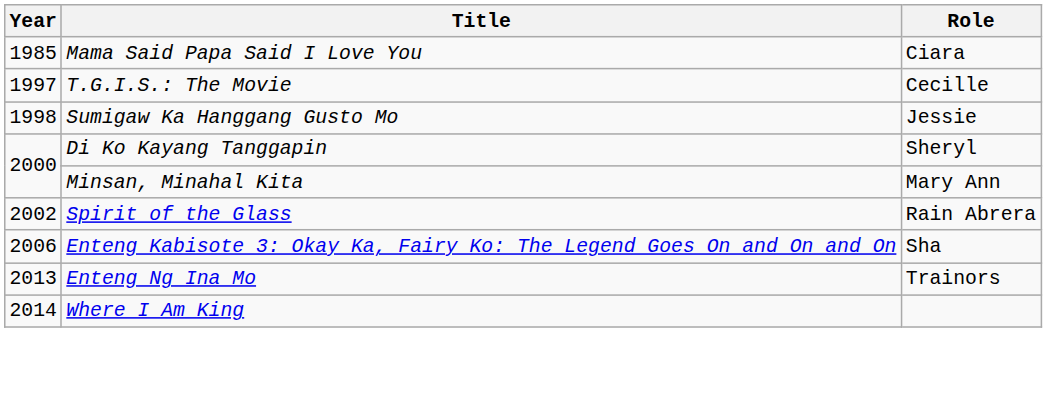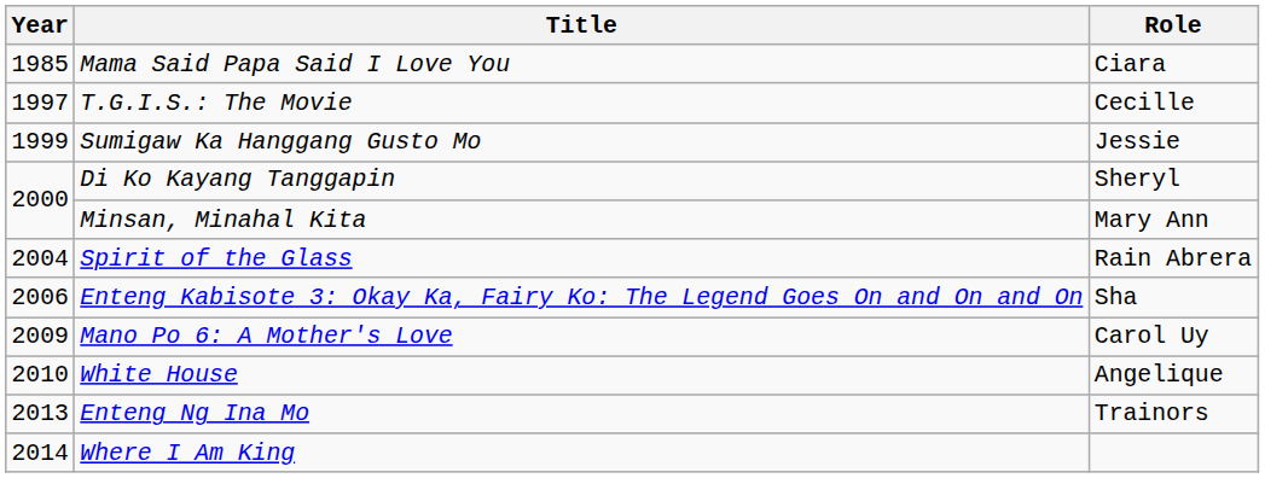 <table class="wikitable">
 <tr>
 <th>Year</th>
 <th>Title</th>
 <th>Role</th>
 </tr>
 <tr>
 <td>1985</td>
 <td><em>Mama Said Papa Said I Love You</em></td>
 <td>Ciara</td>
 </tr>
 <tr>
 <td>1997</td>
 <td><em>T.G.I.S.: The Movie</em></td>
 <td>Cecille</td>
 </tr>
 <tr>
-<td>1998</td>
+<td>1999</td>
 <td><em>Sumigaw Ka Hanggang Gusto Mo</em></td>
 <td>Jessie</td>
 </tr>
 <tr>
 <td rowspan=2>2000</td>
 <td><em>Di Ko Kayang Tanggapin</em></td>
 <td>Sheryl</td>
 </tr>
 <tr>
 <td><em>Minsan, Minahal Kita</em></td>
 <td>Mary Ann</td>
 </tr>
 <tr>
-<td>2002</td>
+<td>2004</td>
 <td><em><a href='#'>Spirit of the Glass</a></em></td>
 <td>Rain Abrera</td>
 </tr>
 <tr>
 <td>2006</td>
 <td><em><a href='#'>Enteng Kabisote 3: Okay Ka, Fairy Ko: The Legend Goes On and On and On</a></em></td>
 <td>Sha</td>
+</tr>
+<tr>
+<td>2009</td>
+<td><em><a href='#'>Mano Po 6: A Mother's Love</a></em></td>
+<td>Carol Uy</td>
+</tr>
+<tr>
+<td>2010</td>
+<td><em><a href='#'>White House</a></em></td>
+<td>Angelique</td>
 </tr>
 <tr>
 <td>2013</td>
 <td><em><a href='#'>Enteng Ng Ina Mo</a></em></td>
 <td>Trainors</td>
 </tr>
 <tr>
 <td>2014</td>
 <td><em><a href='#'>Where I Am King</a></em></td>
 <td></td>
 </tr>
 </table>
